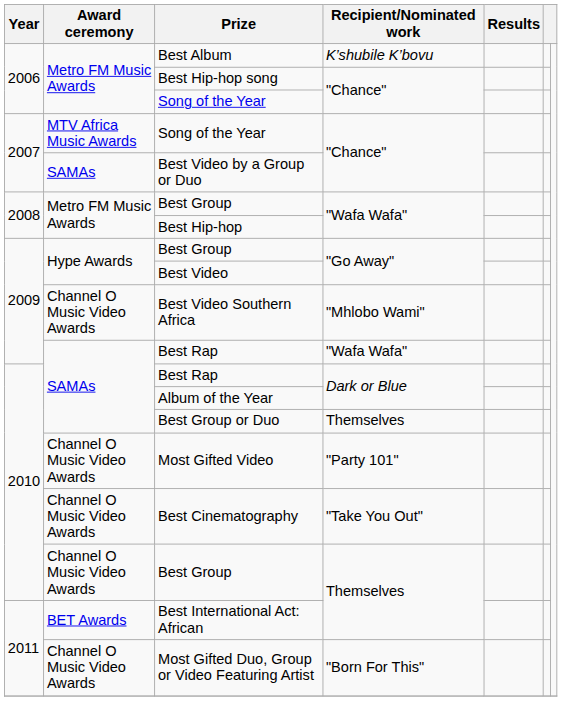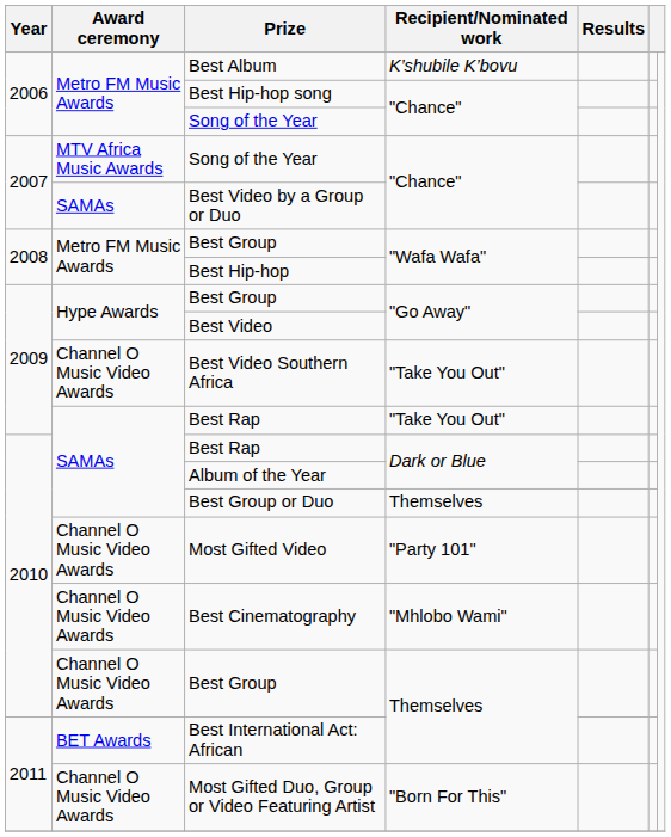 <table class="wikitable">
 <tr>
 <th>Year</th>
 <th>Award ceremony</th>
 <th>Prize</th>
 <th>Recipient/Nominated work</th>
 <th>Results</th>
 <th colspan="2"></th>
 </tr>
 <tr>
 <td rowspan="3">2006</td>
 <td rowspan="3"><a href='#'>Metro FM Music Awards</a></td>
 <td>Best Album</td>
 <td><em>K’shubile K’bovu</em></td>
 <td></td>
 <td></td>
 <td rowspan="19"></td>
 </tr>
 <tr>
 <td>Best Hip-hop song</td>
 <td rowspan="2">"Chance"</td>
 <td></td>
 <td></td>
 </tr>
 <tr>
 <td><a href='#'>Song of the Year</a></td>
 <td></td>
 <td></td>
 </tr>
 <tr>
 <td rowspan="2">2007</td>
 <td><a href='#'>MTV Africa Music Awards</a></td>
 <td>Song of the Year</td>
 <td rowspan="2">"Chance"</td>
 <td></td>
 <td></td>
 </tr>
 <tr>
 <td><a href='#'>SAMAs</a></td>
 <td>Best Video by a Group or Duo</td>
 <td></td>
 <td></td>
 </tr>
 <tr>
 <td rowspan="2">2008</td>
 <td rowspan="2">Metro FM Music Awards</td>
 <td>Best Group</td>
 <td rowspan="2">"Wafa Wafa"</td>
 <td></td>
 <td></td>
 </tr>
 <tr>
 <td>Best Hip-hop</td>
 <td></td>
 <td></td>
 </tr>
 <tr>
 <td rowspan="4">2009</td>
 <td rowspan="2">Hype Awards</td>
 <td>Best Group</td>
 <td rowspan="2">"Go Away"</td>
 <td></td>
 <td></td>
 </tr>
 <tr>
 <td>Best Video</td>
 <td></td>
 <td></td>
 </tr>
 <tr>
 <td>Channel O Music Video Awards</td>
 <td>Best Video Southern Africa</td>
-<td>"Mhlobo Wami"</td>
+<td>"Take You Out"</td>
 <td></td>
 <td></td>
 </tr>
 <tr>
 <td rowspan="4"><a href='#'>SAMAs</a></td>
 <td>Best Rap</td>
-<td>"Wafa Wafa"</td>
+<td>"Take You Out"</td>
 <td></td>
 <td></td>
 </tr>
 <tr>
 <td rowspan="6">2010</td>
 <td>Best Rap</td>
 <td rowspan="2"><em>Dark or Blue</em></td>
 <td></td>
 <td></td>
 </tr>
 <tr>
 <td>Album of the Year</td>
 <td></td>
 <td></td>
 </tr>
 <tr>
 <td>Best Group or Duo</td>
 <td>Themselves</td>
 <td></td>
 <td></td>
 </tr>
 <tr>
 <td>Channel O Music Video Awards</td>
 <td>Most Gifted Video</td>
 <td>"Party 101"</td>
 <td></td>
 <td></td>
 </tr>
 <tr>
 <td>Channel O Music Video Awards</td>
 <td>Best Cinematography</td>
-<td>"Take You Out"</td>
+<td>"Mhlobo Wami"</td>
 <td></td>
 <td></td>
 </tr>
 <tr>
 <td>Channel O Music Video Awards</td>
 <td>Best Group</td>
 <td rowspan="2">Themselves</td>
 <td></td>
 <td></td>
 </tr>
 <tr>
 <td rowspan="2">2011</td>
 <td><a href='#'>BET Awards</a></td>
 <td>Best International Act: African</td>
 <td></td>
 <td></td>
 </tr>
 <tr>
 <td>Channel O Music Video Awards</td>
 <td>Most Gifted Duo, Group or Video Featuring Artist</td>
 <td>"Born For This"</td>
 <td></td>
 <td></td>
 </tr>
 <tr>
 </tr>
 </table>
